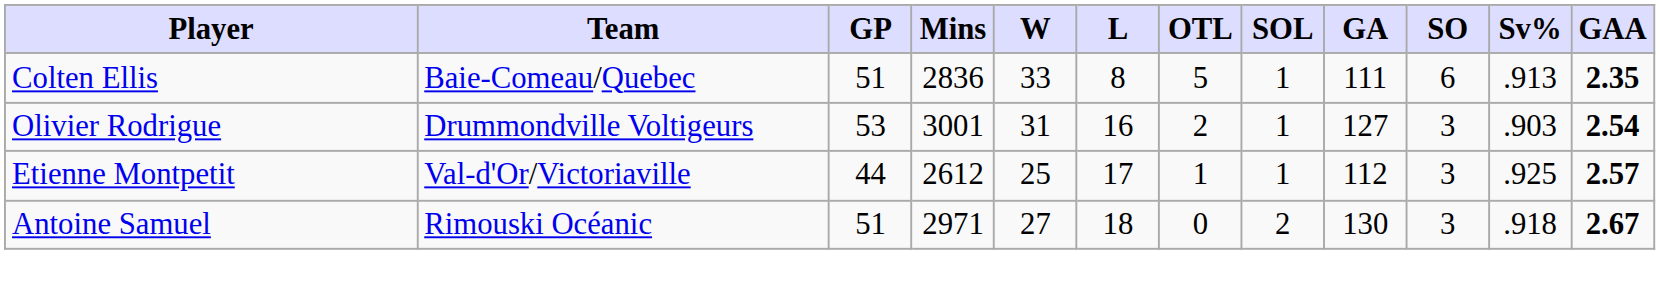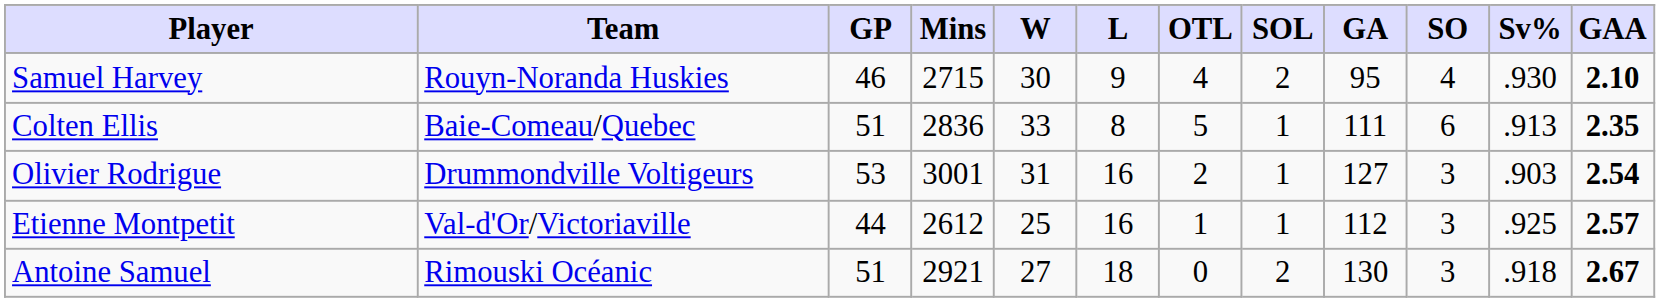 <table class="wikitable" style="text-align:center">
 <tr>
 <th style="background:#ddf; width:25%;">Player</th>
 <th style="background:#ddf; width:25%;">Team</th>
 <th style="background:#ddf; width:5%;">GP</th>
 <th style="background:#ddf; width:5%;">Mins</th>
 <th style="background:#ddf; width:5%;">W</th>
 <th style="background:#ddf; width:5%;">L</th>
 <th style="background:#ddf; width:5%;">OTL</th>
 <th style="background:#ddf; width:5%;">SOL</th>
 <th style="background:#ddf; width:5%;">GA</th>
 <th style="background:#ddf; width:5%;">SO</th>
 <th style="background:#ddf; width:5%;">Sv%</th>
 <th style="background:#ddf; width:5%;">GAA</th>
+</tr>
+<tr>
+<td align=left><a href='#'>Samuel Harvey</a></td>
+<td align=left><a href='#'>Rouyn-Noranda Huskies</a></td>
+<td>46</td>
+<td>2715</td>
+<td>30</td>
+<td>9</td>
+<td>4</td>
+<td>2</td>
+<td>95</td>
+<td>4</td>
+<td>.930</td>
+<td><strong>2.10</strong></td>
 </tr>
 <tr>
 <td align=left><a href='#'>Colten Ellis</a></td>
 <td align=left><a href='#'>Baie-Comeau</a>/<a href='#'>Quebec</a></td>
 <td>51</td>
 <td>2836</td>
 <td>33</td>
 <td>8</td>
 <td>5</td>
 <td>1</td>
 <td>111</td>
 <td>6</td>
 <td>.913</td>
 <td><strong>2.35</strong></td>
 </tr>
 <tr>
 <td align=left><a href='#'>Olivier Rodrigue</a></td>
 <td align=left><a href='#'>Drummondville Voltigeurs</a></td>
 <td>53</td>
 <td>3001</td>
 <td>31</td>
 <td>16</td>
 <td>2</td>
 <td>1</td>
 <td>127</td>
 <td>3</td>
 <td>.903</td>
 <td><strong>2.54</strong></td>
 </tr>
 <tr>
 <td align=left><a href='#'>Etienne Montpetit</a></td>
 <td align=left><a href='#'>Val-d'Or</a>/<a href='#'>Victoriaville</a></td>
 <td>44</td>
 <td>2612</td>
 <td>25</td>
-<td>17</td>
+<td>16</td>
 <td>1</td>
 <td>1</td>
 <td>112</td>
 <td>3</td>
 <td>.925</td>
 <td><strong>2.57</strong></td>
 </tr>
 <tr>
 <td align=left><a href='#'>Antoine Samuel</a></td>
 <td align=left><a href='#'>Rimouski Océanic</a></td>
 <td>51</td>
-<td>2971</td>
+<td>2921</td>
 <td>27</td>
 <td>18</td>
 <td>0</td>
 <td>2</td>
 <td>130</td>
 <td>3</td>
 <td>.918</td>
 <td><strong>2.67</strong></td>
 </tr>
 </table>
